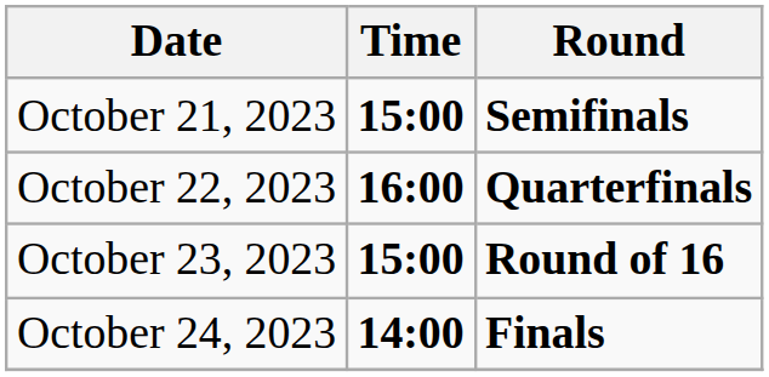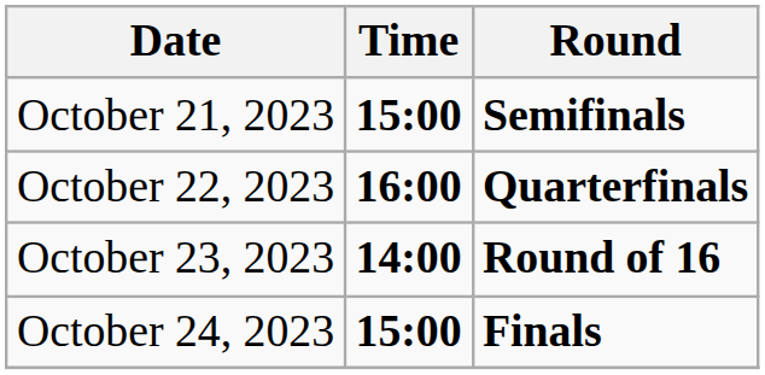 <table class="wikitable">
 <tr>
 <th>Date</th>
 <th>Time</th>
 <th>Round</th>
 </tr>
 <tr>
 <td>October 21, 2023</td>
 <td><strong>15:00</strong></td>
 <td><strong>Semifinals</strong></td>
 </tr>
 <tr>
 <td>October 22, 2023</td>
 <td><strong>16:00</strong></td>
 <td><strong>Quarterfinals</strong></td>
 </tr>
 <tr>
 <td>October 23, 2023</td>
-<td><strong>15:00</strong></td>
+<td><strong>14:00</strong></td>
 <td><strong>Round of 16</strong></td>
 </tr>
 <tr>
 <td>October 24, 2023</td>
-<td><strong>14:00</strong></td>
+<td><strong>15:00</strong></td>
 <td><strong>Finals</strong></td>
 </tr>
 <tr>
 </tr>
 </table>
